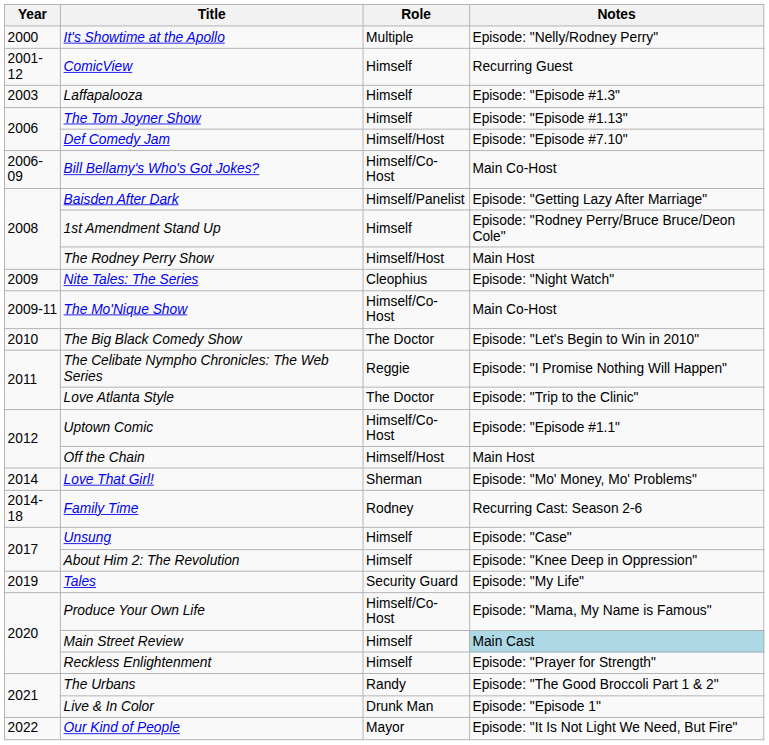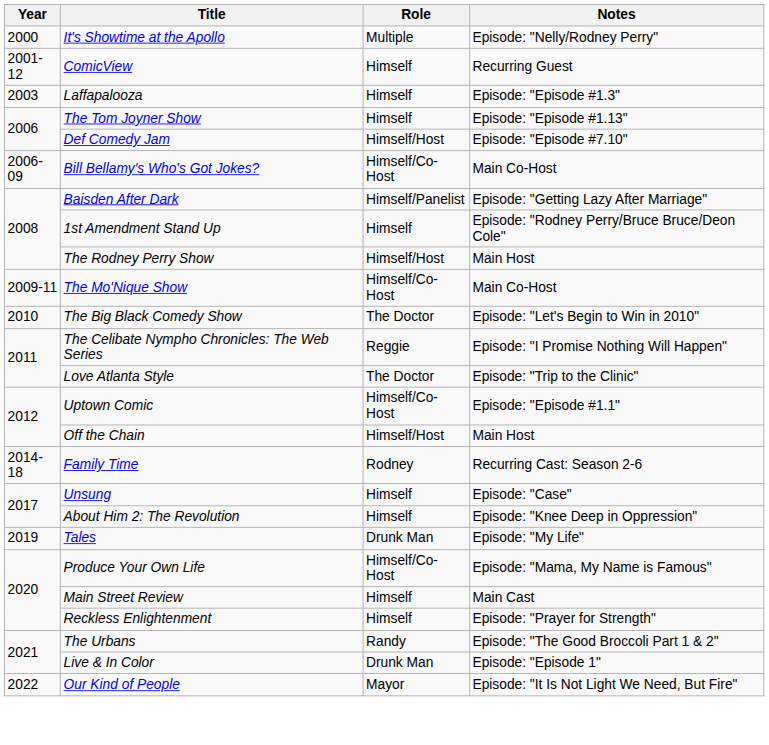 <table class="wikitable plainrowheaders sortable" style="margin-right: 0;">
 <tr>
 <th>Year</th>
 <th>Title</th>
 <th>Role</th>
 <th>Notes</th>
 </tr>
 <tr>
 <td>2000</td>
 <td><em><a href='#'>It's Showtime at the Apollo</a></em></td>
 <td>Multiple</td>
 <td>Episode: "Nelly/Rodney Perry"</td>
 </tr>
 <tr>
 <td>2001-12</td>
 <td><em><a href='#'>ComicView</a></em></td>
 <td>Himself</td>
 <td>Recurring Guest</td>
 </tr>
 <tr>
 <td>2003</td>
 <td><em>Laffapalooza</em></td>
 <td>Himself</td>
 <td>Episode: "Episode #1.3"</td>
 </tr>
 <tr>
 <td rowspan="2">2006</td>
 <td><em><a href='#'>The Tom Joyner Show</a></em></td>
 <td>Himself</td>
 <td>Episode: "Episode #1.13"</td>
 </tr>
 <tr>
 <td><em><a href='#'>Def Comedy Jam</a></em></td>
 <td>Himself/Host</td>
 <td>Episode: "Episode #7.10"</td>
 </tr>
 <tr>
 <td>2006-09</td>
 <td><em><a href='#'>Bill Bellamy's Who's Got Jokes?</a></em></td>
 <td>Himself/Co-Host</td>
 <td>Main Co-Host</td>
 </tr>
 <tr>
 <td rowspan="3">2008</td>
 <td><em><a href='#'>Baisden After Dark</a></em></td>
 <td>Himself/Panelist</td>
 <td>Episode: "Getting Lazy After Marriage"</td>
 </tr>
 <tr>
 <td><em>1st Amendment Stand Up</em></td>
 <td>Himself</td>
 <td>Episode: "Rodney Perry/Bruce Bruce/Deon Cole"</td>
 </tr>
 <tr>
 <td><em>The Rodney Perry Show</em></td>
 <td>Himself/Host</td>
 <td>Main Host</td>
 </tr>
 <tr>
-<td>2009</td>
-<td><em><a href='#'>Nite Tales: The Series</a></em></td>
-<td>Cleophius</td>
-<td>Episode: "Night Watch"</td>
-</tr>
-<tr>
 <td>2009-11</td>
 <td><em><a href='#'>The Mo'Nique Show</a></em></td>
 <td>Himself/Co-Host</td>
 <td>Main Co-Host</td>
 </tr>
 <tr>
 <td>2010</td>
 <td><em>The Big Black Comedy Show</em></td>
 <td>The Doctor</td>
 <td>Episode: "Let's Begin to Win in 2010"</td>
 </tr>
 <tr>
 <td rowspan="2">2011</td>
 <td><em>The Celibate Nympho Chronicles: The Web Series</em></td>
 <td>Reggie</td>
 <td>Episode: "I Promise Nothing Will Happen"</td>
 </tr>
 <tr>
 <td><em>Love Atlanta Style</em></td>
 <td>The Doctor</td>
 <td>Episode: "Trip to the Clinic"</td>
 </tr>
 <tr>
 <td rowspan="2">2012</td>
 <td><em>Uptown Comic</em></td>
 <td>Himself/Co-Host</td>
 <td>Episode: "Episode #1.1"</td>
 </tr>
 <tr>
 <td><em>Off the Chain</em></td>
 <td>Himself/Host</td>
 <td>Main Host</td>
 </tr>
 <tr>
-<td>2014</td>
-<td><em><a href='#'>Love That Girl!</a></em></td>
-<td>Sherman</td>
-<td>Episode: "Mo' Money, Mo' Problems"</td>
-</tr>
-<tr>
 <td>2014-18</td>
 <td><em><a href='#'>Family Time</a></em></td>
 <td>Rodney</td>
 <td>Recurring Cast: Season 2-6</td>
 </tr>
 <tr>
 <td rowspan="2">2017</td>
 <td><em><a href='#'>Unsung</a></em></td>
 <td>Himself</td>
 <td>Episode: "Case"</td>
 </tr>
 <tr>
 <td><em>About Him 2: The Revolution</em></td>
 <td>Himself</td>
 <td>Episode: "Knee Deep in Oppression"</td>
 </tr>
 <tr>
 <td>2019</td>
 <td><em><a href='#'>Tales</a></em></td>
-<td>Security Guard</td>
+<td>Drunk Man</td>
 <td>Episode: "My Life"</td>
 </tr>
 <tr>
 <td rowspan="3">2020</td>
 <td><em>Produce Your Own Life</em></td>
 <td>Himself/Co-Host</td>
 <td>Episode: "Mama, My Name is Famous"</td>
 </tr>
 <tr>
 <td><em>Main Street Review</em></td>
 <td>Himself</td>
-<td style="background: lightblue;">Main Cast</td>
+<td>Main Cast</td>
 </tr>
 <tr>
 <td><em>Reckless Enlightenment</em></td>
 <td>Himself</td>
 <td>Episode: "Prayer for Strength"</td>
 </tr>
 <tr>
 <td rowspan="2">2021</td>
 <td><em>The Urbans</em></td>
 <td>Randy</td>
 <td>Episode: "The Good Broccoli Part 1 & 2"</td>
 </tr>
 <tr>
 <td><em>Live & In Color</em></td>
 <td>Drunk Man</td>
 <td>Episode: "Episode 1"</td>
 </tr>
 <tr>
 <td>2022</td>
 <td><em><a href='#'>Our Kind of People</a></em></td>
 <td>Mayor</td>
 <td>Episode: "It Is Not Light We Need, But Fire"</td>
 </tr>
 </table>
